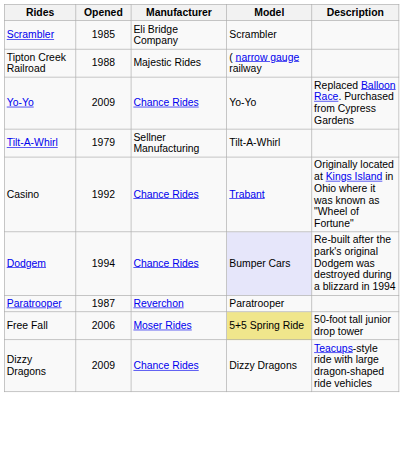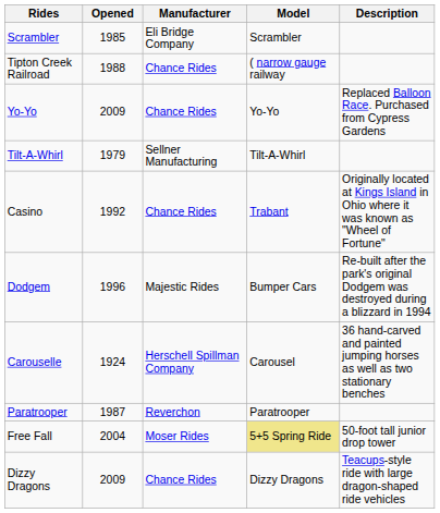 <table class="wikitable sortable">
 <tr>
 <th style="width:7%;">Rides</th>
 <th style="width:7%;">Opened</th>
 <th style="width:15%;">Manufacturer</th>
 <th style="width:15%;">Model</th>
 <th style="width:15%;">Description</th>
 </tr>
 <tr>
 <td><a href='#'>Scrambler</a></td>
 <td style="text-align:center">1985</td>
 <td>Eli Bridge Company</td>
 <td>Scrambler</td>
 <td></td>
 </tr>
 <tr>
 <td>Tipton Creek Railroad</td>
 <td style="text-align:center">1988</td>
-<td>Majestic Rides</td>
+<td><a href='#'>Chance Rides</a></td>
 <td>( <a href='#'>narrow gauge</a> railway</td>
 <td></td>
 </tr>
 <tr>
 <td><a href='#'>Yo-Yo</a></td>
 <td style="text-align:center">2009</td>
 <td><a href='#'>Chance Rides</a></td>
 <td>Yo-Yo</td>
 <td>Replaced <a href='#'>Balloon Race</a>. Purchased from Cypress Gardens</td>
 </tr>
 <tr>
 <td><a href='#'>Tilt-A-Whirl</a></td>
 <td style="text-align:center">1979</td>
 <td>Sellner Manufacturing</td>
 <td>Tilt-A-Whirl</td>
 <td></td>
 </tr>
 <tr>
 <td>Casino</td>
 <td style="text-align:center">1992</td>
 <td><a href='#'>Chance Rides</a></td>
 <td><a href='#'>Trabant</a></td>
 <td>Originally located at <a href='#'>Kings Island</a> in Ohio where it was known as "Wheel of Fortune"</td>
 </tr>
 <tr>
 <td><a href='#'>Dodgem</a></td>
-<td style="text-align:center">1994</td>
-<td><a href='#'>Chance Rides</a></td>
-<td style="background: lavender;">Bumper Cars</td>
+<td style="text-align:center">1996</td>
+<td>Majestic Rides</td>
+<td>Bumper Cars</td>
 <td>Re-built after the park's original Dodgem was destroyed during a blizzard in 1994</td>
+</tr>
+<tr>
+<td><a href='#'>Carouselle</a></td>
+<td style="text-align:center">1924</td>
+<td><a href='#'>Herschell Spillman Company</a></td>
+<td>Carousel</td>
+<td>36 hand-carved and painted jumping horses as well as two stationary benches</td>
 </tr>
 <tr>
 <td><a href='#'>Paratrooper</a></td>
 <td style="text-align:center">1987</td>
 <td><a href='#'>Reverchon</a></td>
 <td>Paratrooper</td>
 <td></td>
 </tr>
 <tr>
 <td>Free Fall</td>
-<td style="text-align:center">2006</td>
+<td style="text-align:center">2004</td>
 <td><a href='#'>Moser Rides</a></td>
 <td style="background: khaki;">5+5 Spring Ride</td>
 <td>50-foot tall junior drop tower</td>
 </tr>
 <tr>
 <td>Dizzy Dragons</td>
 <td style="text-align:center">2009</td>
 <td><a href='#'>Chance Rides</a></td>
 <td>Dizzy Dragons</td>
 <td><a href='#'>Teacups</a>-style ride with large dragon-shaped ride vehicles</td>
 </tr>
 </table>
